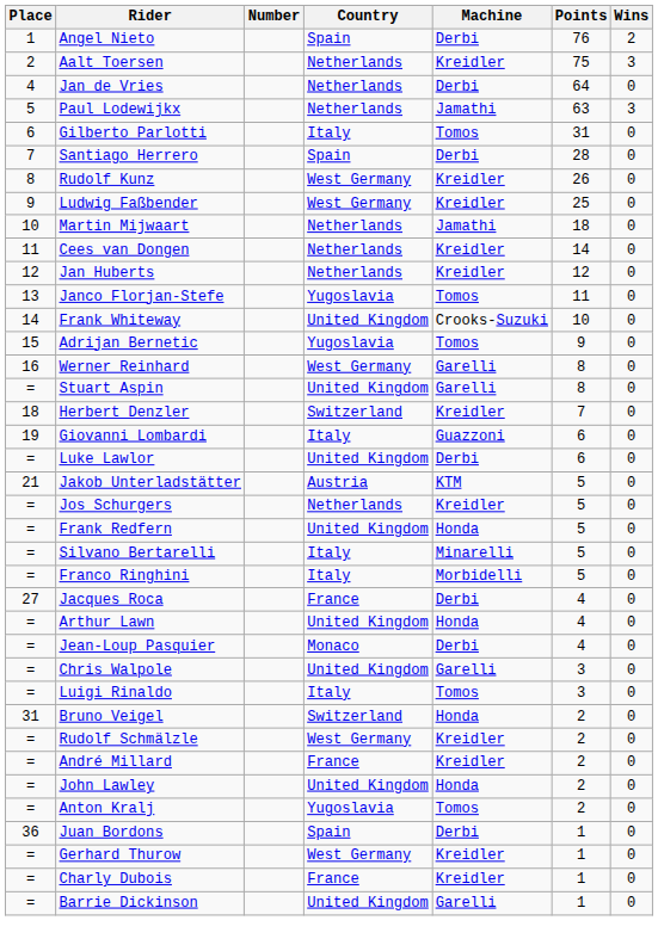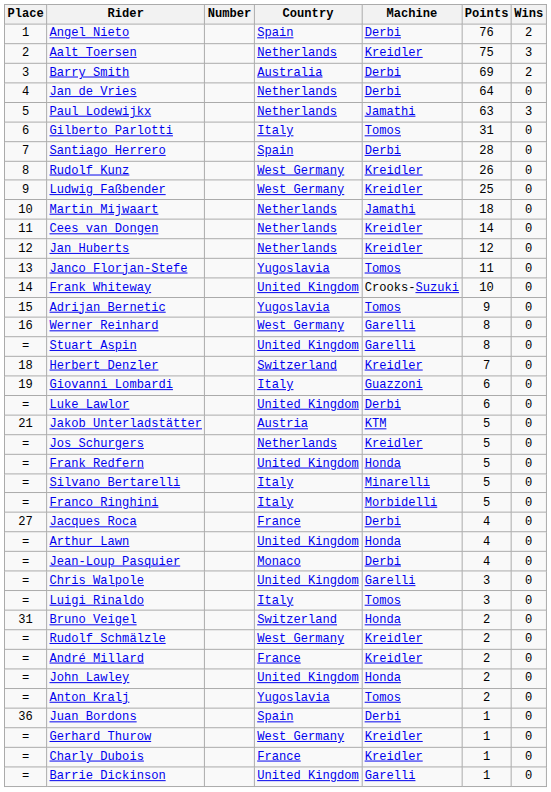 <table class="wikitable" style="font-size: 95%;">
 <tr>
 <th>Place</th>
 <th>Rider</th>
 <th>Number</th>
 <th>Country</th>
 <th>Machine</th>
 <th>Points</th>
 <th>Wins</th>
 </tr>
 <tr>
 <td align=center>1</td>
 <td> <a href='#'>Angel Nieto</a></td>
 <td></td>
 <td><a href='#'>Spain</a></td>
 <td><a href='#'>Derbi</a></td>
 <td align=center>76</td>
 <td align=center>2</td>
 </tr>
 <tr>
 <td align=center>2</td>
 <td> <a href='#'>Aalt Toersen</a></td>
 <td></td>
 <td><a href='#'>Netherlands</a></td>
 <td><a href='#'>Kreidler</a></td>
 <td align=center>75</td>
 <td align=center>3</td>
+</tr>
+<tr>
+<td align=center>3</td>
+<td> <a href='#'>Barry Smith</a></td>
+<td></td>
+<td><a href='#'>Australia</a></td>
+<td><a href='#'>Derbi</a></td>
+<td align=center>69</td>
+<td align=center>2</td>
 </tr>
 <tr>
 <td align=center>4</td>
 <td> <a href='#'>Jan de Vries</a></td>
 <td></td>
 <td><a href='#'>Netherlands</a></td>
 <td><a href='#'>Derbi</a></td>
 <td align=center>64</td>
 <td align=center>0</td>
 </tr>
 <tr>
 <td align=center>5</td>
 <td> <a href='#'>Paul Lodewijkx</a></td>
 <td></td>
 <td><a href='#'>Netherlands</a></td>
 <td><a href='#'>Jamathi</a></td>
 <td align=center>63</td>
 <td align=center>3</td>
 </tr>
 <tr>
 <td align=center>6</td>
 <td> <a href='#'>Gilberto Parlotti</a></td>
 <td></td>
 <td><a href='#'>Italy</a></td>
 <td><a href='#'>Tomos</a></td>
 <td align=center>31</td>
 <td align=center>0</td>
 </tr>
 <tr>
 <td align=center>7</td>
 <td> <a href='#'>Santiago Herrero</a></td>
 <td></td>
 <td><a href='#'>Spain</a></td>
 <td><a href='#'>Derbi</a></td>
 <td align=center>28</td>
 <td align=center>0</td>
 </tr>
 <tr>
 <td align=center>8</td>
 <td> <a href='#'>Rudolf Kunz</a></td>
 <td></td>
 <td><a href='#'>West Germany</a></td>
 <td><a href='#'>Kreidler</a></td>
 <td align=center>26</td>
 <td align=center>0</td>
 </tr>
 <tr>
 <td align=center>9</td>
 <td> <a href='#'>Ludwig Faßbender</a></td>
 <td></td>
 <td><a href='#'>West Germany</a></td>
 <td><a href='#'>Kreidler</a></td>
 <td align=center>25</td>
 <td align=center>0</td>
 </tr>
 <tr>
 <td align=center>10</td>
 <td> <a href='#'>Martin Mijwaart</a></td>
 <td></td>
 <td><a href='#'>Netherlands</a></td>
 <td><a href='#'>Jamathi</a></td>
 <td align=center>18</td>
 <td align=center>0</td>
 </tr>
 <tr>
 <td align=center>11</td>
 <td> <a href='#'>Cees van Dongen</a></td>
 <td></td>
 <td><a href='#'>Netherlands</a></td>
 <td><a href='#'>Kreidler</a></td>
 <td align=center>14</td>
 <td align=center>0</td>
 </tr>
 <tr>
 <td align=center>12</td>
 <td> <a href='#'>Jan Huberts</a></td>
 <td></td>
 <td><a href='#'>Netherlands</a></td>
 <td><a href='#'>Kreidler</a></td>
 <td align=center>12</td>
 <td align=center>0</td>
 </tr>
 <tr>
 <td align=center>13</td>
 <td> <a href='#'>Janco Florjan-Stefe</a></td>
 <td></td>
 <td><a href='#'>Yugoslavia</a></td>
 <td><a href='#'>Tomos</a></td>
 <td align=center>11</td>
 <td align=center>0</td>
 </tr>
 <tr>
 <td align=center>14</td>
 <td> <a href='#'>Frank Whiteway</a></td>
 <td></td>
 <td><a href='#'>United Kingdom</a></td>
 <td>Crooks-<a href='#'>Suzuki</a></td>
 <td align=center>10</td>
 <td align=center>0</td>
 </tr>
 <tr>
 <td align=center>15</td>
 <td> <a href='#'>Adrijan Bernetic</a></td>
 <td></td>
 <td><a href='#'>Yugoslavia</a></td>
 <td><a href='#'>Tomos</a></td>
 <td align=center>9</td>
 <td align=center>0</td>
 </tr>
 <tr>
 <td align=center>16</td>
 <td> <a href='#'>Werner Reinhard</a></td>
 <td></td>
 <td><a href='#'>West Germany</a></td>
 <td><a href='#'>Garelli</a></td>
 <td align=center>8</td>
 <td align=center>0</td>
 </tr>
 <tr>
 <td align=center>=</td>
 <td> <a href='#'>Stuart Aspin</a></td>
 <td></td>
 <td><a href='#'>United Kingdom</a></td>
 <td><a href='#'>Garelli</a></td>
 <td align=center>8</td>
 <td align=center>0</td>
 </tr>
 <tr>
 <td align=center>18</td>
 <td> <a href='#'>Herbert Denzler</a></td>
 <td></td>
 <td><a href='#'>Switzerland</a></td>
 <td><a href='#'>Kreidler</a></td>
 <td align=center>7</td>
 <td align=center>0</td>
 </tr>
 <tr>
 <td align=center>19</td>
 <td> <a href='#'>Giovanni Lombardi</a></td>
 <td></td>
 <td><a href='#'>Italy</a></td>
 <td><a href='#'>Guazzoni</a></td>
 <td align=center>6</td>
 <td align=center>0</td>
 </tr>
 <tr>
 <td align=center>=</td>
 <td> <a href='#'>Luke Lawlor</a></td>
 <td></td>
 <td><a href='#'>United Kingdom</a></td>
 <td><a href='#'>Derbi</a></td>
 <td align=center>6</td>
 <td align=center>0</td>
 </tr>
 <tr>
 <td align=center>21</td>
 <td> <a href='#'>Jakob Unterladstätter</a></td>
 <td></td>
 <td><a href='#'>Austria</a></td>
 <td><a href='#'>KTM</a></td>
 <td align=center>5</td>
 <td align=center>0</td>
 </tr>
 <tr>
 <td align=center>=</td>
 <td> <a href='#'>Jos Schurgers</a></td>
 <td></td>
 <td><a href='#'>Netherlands</a></td>
 <td><a href='#'>Kreidler</a></td>
 <td align=center>5</td>
 <td align=center>0</td>
 </tr>
 <tr>
 <td align=center>=</td>
 <td> <a href='#'>Frank Redfern</a></td>
 <td></td>
 <td><a href='#'>United Kingdom</a></td>
 <td><a href='#'>Honda</a></td>
 <td align=center>5</td>
 <td align=center>0</td>
 </tr>
 <tr>
 <td align=center>=</td>
 <td> <a href='#'>Silvano Bertarelli</a></td>
 <td></td>
 <td><a href='#'>Italy</a></td>
 <td><a href='#'>Minarelli</a></td>
 <td align=center>5</td>
 <td align=center>0</td>
 </tr>
 <tr>
 <td align=center>=</td>
 <td> <a href='#'>Franco Ringhini</a></td>
 <td></td>
 <td><a href='#'>Italy</a></td>
 <td><a href='#'>Morbidelli</a></td>
 <td align=center>5</td>
 <td align=center>0</td>
 </tr>
 <tr>
 <td align=center>27</td>
 <td> <a href='#'>Jacques Roca</a></td>
 <td></td>
 <td><a href='#'>France</a></td>
 <td><a href='#'>Derbi</a></td>
 <td align=center>4</td>
 <td align=center>0</td>
 </tr>
 <tr>
 <td align=center>=</td>
 <td> <a href='#'>Arthur Lawn</a></td>
 <td></td>
 <td><a href='#'>United Kingdom</a></td>
 <td><a href='#'>Honda</a></td>
 <td align=center>4</td>
 <td align=center>0</td>
 </tr>
 <tr>
 <td align=center>=</td>
 <td> <a href='#'>Jean-Loup Pasquier</a></td>
 <td></td>
 <td><a href='#'>Monaco</a></td>
 <td><a href='#'>Derbi</a></td>
 <td align=center>4</td>
 <td align=center>0</td>
 </tr>
 <tr>
 <td align=center>=</td>
 <td> <a href='#'>Chris Walpole</a></td>
 <td></td>
 <td><a href='#'>United Kingdom</a></td>
 <td><a href='#'>Garelli</a></td>
 <td align=center>3</td>
 <td align=center>0</td>
 </tr>
 <tr>
 <td align=center>=</td>
 <td> <a href='#'>Luigi Rinaldo</a></td>
 <td></td>
 <td><a href='#'>Italy</a></td>
 <td><a href='#'>Tomos</a></td>
 <td align=center>3</td>
 <td align=center>0</td>
 </tr>
 <tr>
 <td align=center>31</td>
 <td> <a href='#'>Bruno Veigel</a></td>
 <td></td>
 <td><a href='#'>Switzerland</a></td>
 <td><a href='#'>Honda</a></td>
 <td align=center>2</td>
 <td align=center>0</td>
 </tr>
 <tr>
 <td align=center>=</td>
 <td> <a href='#'>Rudolf Schmälzle</a></td>
 <td></td>
 <td><a href='#'>West Germany</a></td>
 <td><a href='#'>Kreidler</a></td>
 <td align=center>2</td>
 <td align=center>0</td>
 </tr>
 <tr>
 <td align=center>=</td>
 <td> <a href='#'>André Millard</a></td>
 <td></td>
 <td><a href='#'>France</a></td>
 <td><a href='#'>Kreidler</a></td>
 <td align=center>2</td>
 <td align=center>0</td>
 </tr>
 <tr>
 <td align=center>=</td>
 <td> <a href='#'>John Lawley</a></td>
 <td></td>
 <td><a href='#'>United Kingdom</a></td>
 <td><a href='#'>Honda</a></td>
 <td align=center>2</td>
 <td align=center>0</td>
 </tr>
 <tr>
 <td align=center>=</td>
 <td> <a href='#'>Anton Kralj</a></td>
 <td></td>
 <td><a href='#'>Yugoslavia</a></td>
 <td><a href='#'>Tomos</a></td>
 <td align=center>2</td>
 <td align=center>0</td>
 </tr>
 <tr>
 <td align=center>36</td>
 <td> <a href='#'>Juan Bordons</a></td>
 <td></td>
 <td><a href='#'>Spain</a></td>
 <td><a href='#'>Derbi</a></td>
 <td align=center>1</td>
 <td align=center>0</td>
 </tr>
 <tr>
 <td align=center>=</td>
 <td> <a href='#'>Gerhard Thurow</a></td>
 <td></td>
 <td><a href='#'>West Germany</a></td>
 <td><a href='#'>Kreidler</a></td>
 <td align=center>1</td>
 <td align=center>0</td>
 </tr>
 <tr>
 <td align=center>=</td>
 <td> <a href='#'>Charly Dubois</a></td>
 <td></td>
 <td><a href='#'>France</a></td>
 <td><a href='#'>Kreidler</a></td>
 <td align=center>1</td>
 <td align=center>0</td>
 </tr>
 <tr>
 <td align=center>=</td>
 <td> <a href='#'>Barrie Dickinson</a></td>
 <td></td>
 <td><a href='#'>United Kingdom</a></td>
 <td><a href='#'>Garelli</a></td>
 <td align=center>1</td>
 <td align=center>0</td>
 </tr>
 </table>
